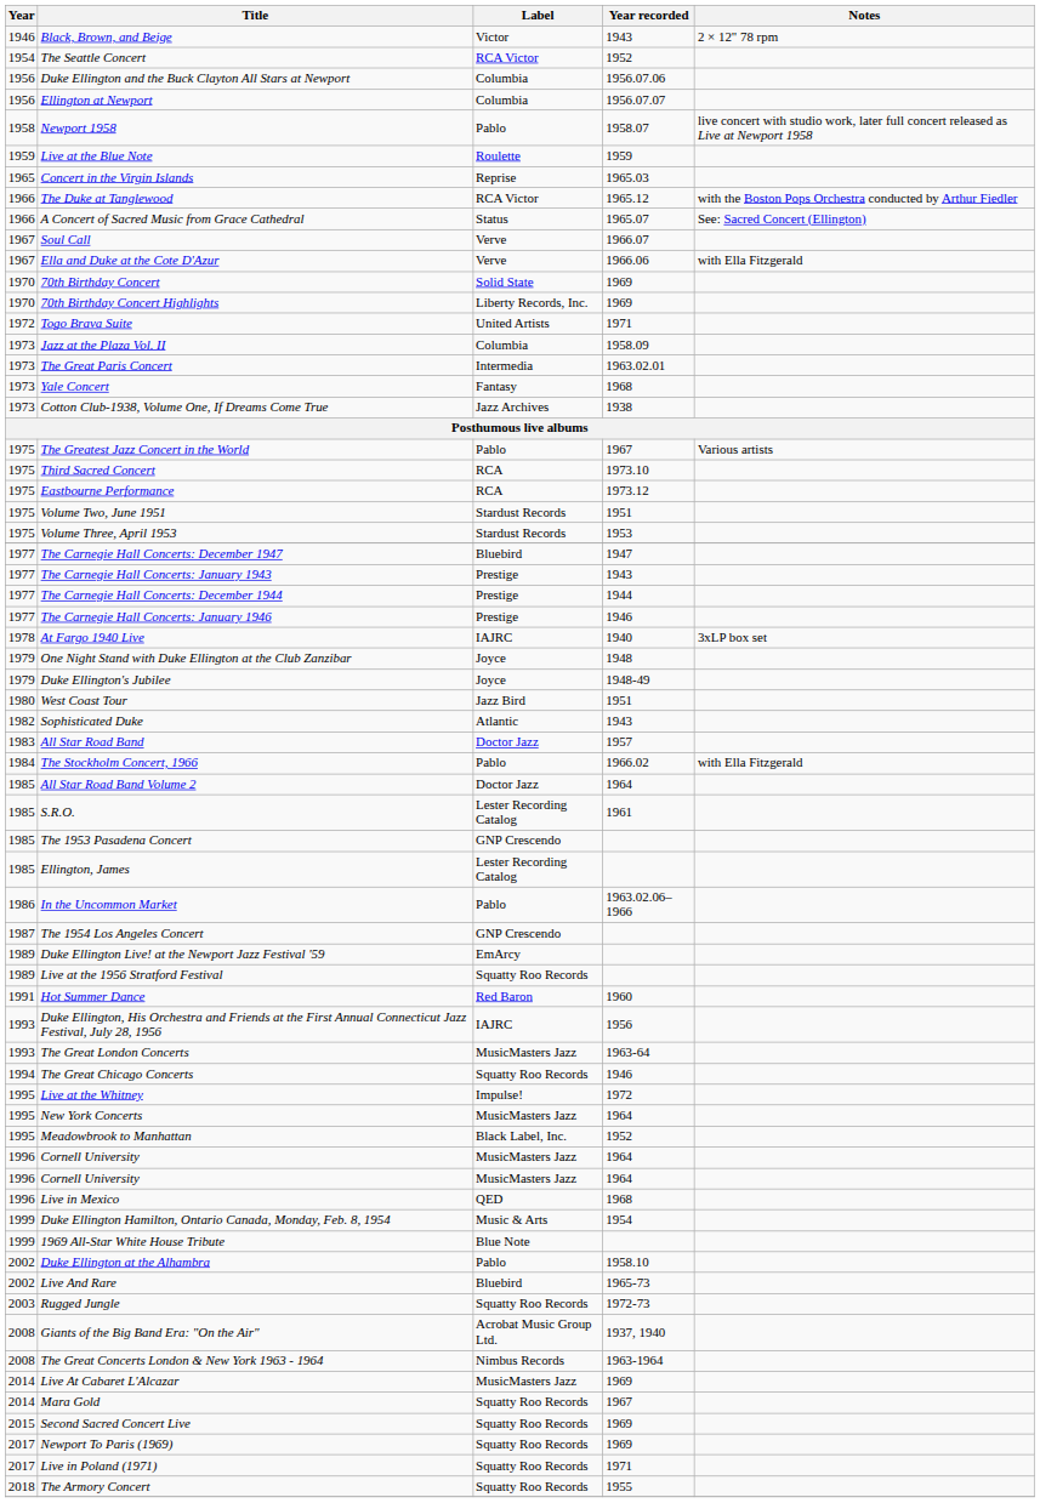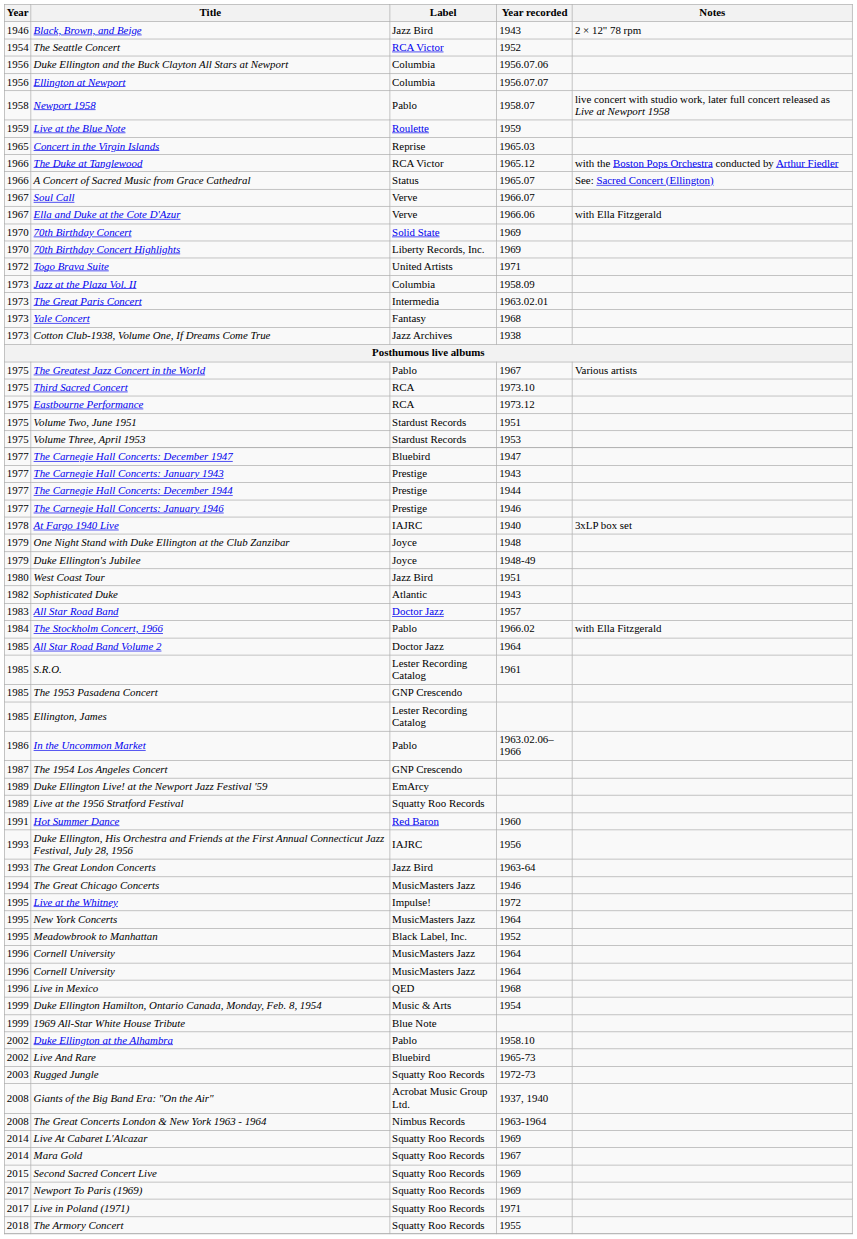 <table class="wikitable sortable">
 <tr>
 <th>Year</th>
 <th>Title</th>
 <th>Label</th>
 <th>Year recorded</th>
 <th>Notes</th>
 </tr>
 <tr>
 <td>1946</td>
 <td><em><a href='#'>Black, Brown, and Beige</a></em></td>
-<td>Victor</td>
+<td>Jazz Bird</td>
 <td>1943</td>
 <td>2 × 12" 78 rpm</td>
 </tr>
 <tr>
 <td>1954</td>
 <td><em>The Seattle Concert</em></td>
 <td><a href='#'>RCA Victor</a></td>
 <td>1952</td>
 <td></td>
 </tr>
 <tr>
 <td>1956</td>
 <td><em>Duke Ellington and the Buck Clayton All Stars at Newport</em></td>
 <td>Columbia</td>
 <td>1956.07.06</td>
 <td></td>
 </tr>
 <tr>
 <td>1956</td>
 <td><em><a href='#'>Ellington at Newport</a></em></td>
 <td>Columbia</td>
 <td>1956.07.07</td>
 <td></td>
 </tr>
 <tr>
 <td>1958</td>
 <td><em><a href='#'>Newport 1958</a></em></td>
 <td>Pablo</td>
 <td>1958.07</td>
 <td>live concert with studio work, later full concert released as <em>Live at Newport 1958</em></td>
 </tr>
 <tr>
 <td>1959</td>
 <td><em><a href='#'>Live at the Blue Note</a></em></td>
 <td><a href='#'>Roulette</a></td>
 <td>1959</td>
 <td></td>
 </tr>
 <tr>
 <td>1965</td>
 <td><em><a href='#'>Concert in the Virgin Islands</a></em></td>
 <td>Reprise</td>
 <td>1965.03</td>
 <td></td>
 </tr>
 <tr>
 <td>1966</td>
 <td><em><a href='#'>The Duke at Tanglewood</a></em></td>
 <td>RCA Victor</td>
 <td>1965.12</td>
 <td>with the <a href='#'>Boston Pops Orchestra</a> conducted by <a href='#'>Arthur Fiedler</a></td>
 </tr>
 <tr>
 <td>1966</td>
 <td><em>A Concert of Sacred Music from Grace Cathedral</em></td>
 <td>Status</td>
 <td>1965.07</td>
 <td>See: <a href='#'>Sacred Concert (Ellington)</a></td>
 </tr>
 <tr>
 <td>1967</td>
 <td><em><a href='#'>Soul Call</a></em></td>
 <td>Verve</td>
 <td>1966.07</td>
 <td></td>
 </tr>
 <tr>
 <td>1967</td>
 <td><em><a href='#'>Ella and Duke at the Cote D'Azur</a></em></td>
 <td>Verve</td>
 <td>1966.06</td>
 <td>with Ella Fitzgerald</td>
 </tr>
 <tr>
 <td>1970</td>
 <td><em><a href='#'>70th Birthday Concert</a></em></td>
 <td><a href='#'>Solid State</a></td>
 <td>1969</td>
 <td></td>
 </tr>
 <tr>
 <td>1970</td>
 <td><em><a href='#'>70th Birthday Concert Highlights</a></em></td>
 <td>Liberty Records, Inc.</td>
 <td>1969</td>
 <td></td>
 </tr>
 <tr>
 <td>1972</td>
 <td><em><a href='#'>Togo Brava Suite</a></em></td>
 <td>United Artists</td>
 <td>1971</td>
 <td></td>
 </tr>
 <tr>
 <td>1973</td>
 <td><em><a href='#'>Jazz at the Plaza Vol. II</a></em></td>
 <td>Columbia</td>
 <td>1958.09</td>
 <td></td>
 </tr>
 <tr>
 <td>1973</td>
 <td><em><a href='#'>The Great Paris Concert</a></em></td>
 <td>Intermedia</td>
 <td>1963.02.01</td>
 <td></td>
 </tr>
 <tr>
 <td>1973</td>
 <td><em><a href='#'>Yale Concert</a></em></td>
 <td>Fantasy</td>
 <td>1968</td>
 <td></td>
 </tr>
 <tr>
 <td>1973</td>
 <td><em>Cotton Club-1938, Volume One, If Dreams Come True</em></td>
 <td>Jazz Archives</td>
 <td>1938</td>
 <td></td>
 </tr>
 <tr>
 <th colspan="5"><strong>Posthumous live albums</strong></th>
 </tr>
 <tr>
 <td>1975</td>
 <td><em><a href='#'>The Greatest Jazz Concert in the World</a></em></td>
 <td>Pablo</td>
 <td>1967</td>
 <td>Various artists</td>
 </tr>
 <tr>
 <td>1975</td>
 <td><em><a href='#'>Third Sacred Concert</a></em></td>
 <td>RCA</td>
 <td>1973.10</td>
 <td></td>
 </tr>
 <tr>
 <td>1975</td>
 <td><em><a href='#'>Eastbourne Performance</a></em></td>
 <td>RCA</td>
 <td>1973.12</td>
 <td></td>
 </tr>
 <tr>
 <td>1975</td>
 <td><em>Volume Two, June 1951</em></td>
 <td>Stardust Records</td>
 <td>1951</td>
 <td></td>
 </tr>
 <tr>
 <td>1975</td>
 <td><em>Volume Three, April 1953</em></td>
 <td>Stardust Records</td>
 <td>1953</td>
 <td></td>
 </tr>
 <tr>
 </tr>
 <tr>
 <td>1977</td>
 <td><em><a href='#'>The Carnegie Hall Concerts: December 1947</a></em></td>
 <td>Bluebird</td>
 <td>1947</td>
 <td></td>
 </tr>
 <tr>
 <td>1977</td>
 <td><em><a href='#'>The Carnegie Hall Concerts: January 1943</a></em></td>
 <td>Prestige</td>
 <td>1943</td>
 <td></td>
 </tr>
 <tr>
 <td>1977</td>
 <td><em><a href='#'>The Carnegie Hall Concerts: December 1944</a></em></td>
 <td>Prestige</td>
 <td>1944</td>
 <td></td>
 </tr>
 <tr>
 <td>1977</td>
 <td><em><a href='#'>The Carnegie Hall Concerts: January 1946</a></em></td>
 <td>Prestige</td>
 <td>1946</td>
 <td></td>
 </tr>
 <tr>
 <td>1978</td>
 <td><em><a href='#'>At Fargo 1940 Live</a></em></td>
 <td>IAJRC</td>
 <td>1940</td>
 <td>3xLP box set</td>
 </tr>
 <tr>
 <td>1979</td>
 <td><em>One Night Stand with Duke Ellington at the Club Zanzibar</em></td>
 <td>Joyce</td>
 <td>1948</td>
 <td></td>
 </tr>
 <tr>
 <td>1979</td>
 <td><em>Duke Ellington's Jubilee</em></td>
 <td>Joyce</td>
 <td>1948-49</td>
 <td></td>
 </tr>
 <tr>
 <td>1980</td>
 <td><em>West Coast Tour</em></td>
 <td>Jazz Bird</td>
 <td>1951</td>
 <td></td>
 </tr>
 <tr>
 <td>1982</td>
 <td><em>Sophisticated Duke</em></td>
 <td>Atlantic</td>
 <td>1943</td>
 <td></td>
 </tr>
 <tr>
 <td>1983</td>
 <td><em><a href='#'>All Star Road Band</a></em></td>
 <td><a href='#'>Doctor Jazz</a></td>
 <td>1957</td>
 <td></td>
 </tr>
 <tr>
 <td>1984</td>
 <td><em><a href='#'>The Stockholm Concert, 1966</a></em></td>
 <td>Pablo</td>
 <td>1966.02</td>
 <td>with Ella Fitzgerald</td>
 </tr>
 <tr>
 <td>1985</td>
 <td><em><a href='#'>All Star Road Band Volume 2</a></em></td>
 <td>Doctor Jazz</td>
 <td>1964</td>
 <td></td>
 </tr>
 <tr>
 <td>1985</td>
 <td><em>S.R.O.</em></td>
 <td>Lester Recording Catalog</td>
 <td>1961</td>
 <td></td>
 </tr>
 <tr>
 <td>1985</td>
 <td><em>The 1953 Pasadena Concert</em></td>
 <td>GNP Crescendo</td>
 <td></td>
 <td></td>
 </tr>
 <tr>
 <td>1985</td>
 <td><em>Ellington, James</em></td>
 <td>Lester Recording Catalog</td>
 <td></td>
 <td></td>
 </tr>
 <tr>
 <td>1986</td>
 <td><em><a href='#'>In the Uncommon Market</a></em></td>
 <td>Pablo</td>
 <td>1963.02.06–1966</td>
 <td></td>
 </tr>
 <tr>
 <td>1987</td>
 <td><em>The 1954 Los Angeles Concert</em></td>
 <td>GNP Crescendo</td>
 <td></td>
 <td></td>
 </tr>
 <tr>
 <td>1989</td>
 <td><em>Duke Ellington Live! at the Newport Jazz Festival '59</em></td>
 <td>EmArcy</td>
 <td></td>
 <td></td>
 </tr>
 <tr>
 <td>1989</td>
 <td><em>Live at the 1956 Stratford Festival</em></td>
 <td>Squatty Roo Records</td>
 <td></td>
 <td></td>
 </tr>
 <tr>
 <td>1991</td>
 <td><em><a href='#'>Hot Summer Dance</a></em></td>
 <td><a href='#'>Red Baron</a></td>
 <td>1960</td>
 <td></td>
 </tr>
 <tr>
 <td>1993</td>
 <td><em>Duke Ellington, His Orchestra and Friends at the First Annual Connecticut Jazz Festival, July 28, 1956</em></td>
 <td>IAJRC</td>
 <td>1956</td>
 <td></td>
 </tr>
 <tr>
 <td>1993</td>
 <td><em>The Great London Concerts</em></td>
-<td>MusicMasters Jazz</td>
+<td>Jazz Bird</td>
 <td>1963-64</td>
 <td></td>
 </tr>
 <tr>
 <td>1994</td>
 <td><em>The Great Chicago Concerts</em></td>
-<td>Squatty Roo Records</td>
+<td>MusicMasters Jazz</td>
 <td>1946</td>
 <td></td>
 </tr>
 <tr>
 <td>1995</td>
 <td><em><a href='#'>Live at the Whitney</a></em></td>
 <td>Impulse!</td>
 <td>1972</td>
 <td></td>
 </tr>
 <tr>
 <td>1995</td>
 <td><em>New York Concerts</em></td>
 <td>MusicMasters Jazz</td>
 <td>1964</td>
 <td></td>
 </tr>
 <tr>
 <td>1995</td>
 <td><em>Meadowbrook to Manhattan</em></td>
 <td>Black Label, Inc.</td>
 <td>1952</td>
 <td></td>
 </tr>
 <tr>
 <td>1996</td>
 <td><em>Cornell University</em></td>
 <td>MusicMasters Jazz</td>
 <td>1964</td>
 <td></td>
 </tr>
 <tr>
 <td>1996</td>
 <td><em>Cornell University</em></td>
 <td>MusicMasters Jazz</td>
 <td>1964</td>
 <td></td>
 </tr>
 <tr>
 <td>1996</td>
 <td><em>Live in Mexico</em></td>
 <td>QED</td>
 <td>1968</td>
 <td></td>
 </tr>
 <tr>
 <td>1999</td>
 <td><em>Duke Ellington Hamilton, Ontario Canada, Monday, Feb. 8, 1954</em></td>
 <td>Music & Arts</td>
 <td>1954</td>
 <td></td>
 </tr>
 <tr>
 <td>1999</td>
 <td><em>1969 All-Star White House Tribute</em></td>
 <td>Blue Note</td>
 <td></td>
 <td></td>
 </tr>
 <tr>
 <td>2002</td>
 <td><em><a href='#'>Duke Ellington at the Alhambra</a></em></td>
 <td>Pablo</td>
 <td>1958.10</td>
 <td></td>
 </tr>
 <tr>
 <td>2002</td>
 <td><em>Live And Rare</em></td>
 <td>Bluebird</td>
 <td>1965-73</td>
 <td></td>
 </tr>
 <tr>
 <td>2003</td>
 <td><em>Rugged Jungle</em></td>
 <td>Squatty Roo Records</td>
 <td>1972-73</td>
 <td></td>
 </tr>
 <tr>
 <td>2008</td>
 <td><em>Giants of the Big Band Era: "On the Air"</em></td>
 <td>Acrobat Music Group Ltd.</td>
 <td>1937, 1940</td>
 <td></td>
 </tr>
 <tr>
 <td>2008</td>
 <td><em>The Great Concerts London & New York 1963 - 1964</em></td>
 <td>Nimbus Records</td>
 <td>1963-1964</td>
 <td></td>
 </tr>
 <tr>
 <td>2014</td>
 <td><em>Live At Cabaret L'Alcazar</em></td>
-<td>MusicMasters Jazz</td>
+<td>Squatty Roo Records</td>
 <td>1969</td>
 <td></td>
 </tr>
 <tr>
 <td>2014</td>
 <td><em>Mara Gold</em></td>
 <td>Squatty Roo Records</td>
 <td>1967</td>
 <td></td>
 </tr>
 <tr>
 <td>2015</td>
 <td><em>Second Sacred Concert Live</em></td>
 <td>Squatty Roo Records</td>
 <td>1969</td>
 <td></td>
 </tr>
 <tr>
 <td>2017</td>
 <td><em>Newport To Paris (1969)</em></td>
 <td>Squatty Roo Records</td>
 <td>1969</td>
 <td></td>
 </tr>
 <tr>
 <td>2017</td>
 <td><em>Live in Poland (1971)</em></td>
 <td>Squatty Roo Records</td>
 <td>1971</td>
 <td></td>
 </tr>
 <tr>
 <td>2018</td>
 <td><em>The Armory Concert</em></td>
 <td>Squatty Roo Records</td>
 <td>1955</td>
 <td></td>
 </tr>
 <tr>
 </tr>
 </table>
